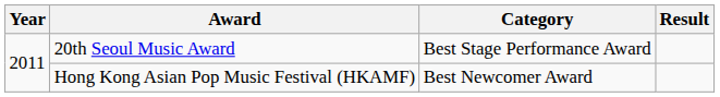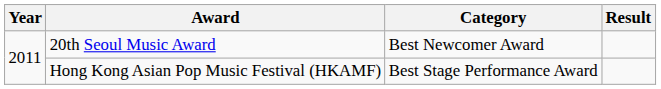 <table class="wikitable">
 <tr>
 <th>Year</th>
 <th>Award</th>
 <th>Category</th>
 <th>Result</th>
 </tr>
 <tr>
 <td rowspan=2>2011</td>
 <td>20th <a href='#'>Seoul Music Award</a></td>
-<td>Best Stage Performance Award</td>
+<td>Best Newcomer Award</td>
 <td></td>
 </tr>
 <tr>
 <td>Hong Kong Asian Pop Music Festival (HKAMF)</td>
-<td>Best Newcomer Award</td>
+<td>Best Stage Performance Award</td>
 <td></td>
 </tr>
 </table>
